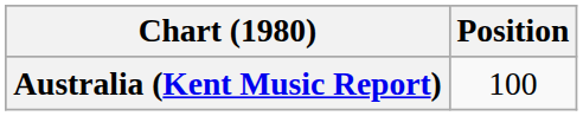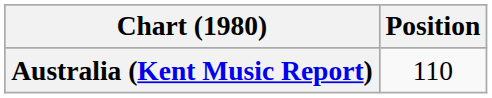 <table class="wikitable plainrowheaders" style="text-align:center">
 <tr>
 <th>Chart (1980)</th>
 <th>Position</th>
 </tr>
 <tr>
 <th scope="row">Australia (<a href='#'>Kent Music Report</a>)</th>
-<td>100</td>
+<td>110</td>
 </tr>
 </table>
